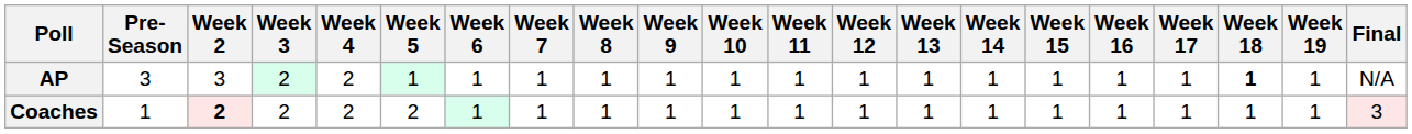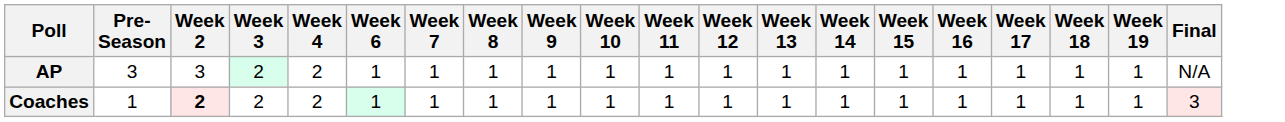 <table class="wikitable" style="white-space:nowrap;font-size:90%">
 <tr>
 <th>Poll</th>
 <th>Pre-<br>Season</th>
 <th>Week<br>2</th>
 <th>Week<br>3</th>
 <th>Week<br>4</th>
-<th>Week<br>5</th>
 <th>Week<br>6</th>
 <th>Week<br>7</th>
 <th>Week<br>8</th>
 <th>Week<br>9</th>
 <th>Week<br>10</th>
 <th>Week<br>11</th>
 <th>Week<br>12</th>
 <th>Week<br>13</th>
 <th>Week<br>14</th>
 <th>Week<br>15</th>
 <th>Week<br>16</th>
 <th>Week<br>17</th>
 <th>Week<br>18</th>
 <th>Week<br>19</th>
 <th>Final</th>
 </tr>
 <tr style="text-align:center;">
 <th>AP</th>
 <td style="background:#FFF;">3</td>
 <td style="background:#FFF;">3</td>
 <td style="background:#D8FFEB;">2</td>
 <td style="background:#FFF;">2</td>
-<td style="background:#D8FFEB;">1</td>
 <td style="background:#FFF;">1</td>
 <td style="background:#FFF;">1</td>
 <td style="background:#FFF;">1</td>
 <td style="background:#FFF;">1</td>
 <td style="background:#FFF;">1</td>
 <td style="background:#FFF;">1</td>
 <td style="background:#FFF;">1</td>
 <td style="background:#FFF;">1</td>
 <td style="background:#FFF;">1</td>
 <td style="background:#FFF;">1</td>
 <td style="background:#FFF;">1</td>
 <td style="background:#FFF;">1</td>
-<td style="background:#FFF;"><strong>1</strong></td>
+<td style="background:#FFF;">1</td>
 <td style="background:#FFF;">1</td>
 <td style="background:#FFF;">N/A</td>
 </tr>
 <tr style="text-align:center;">
 <th>Coaches</th>
 <td style="background:#FFF;">1</td>
 <td style="background:#FFE6E6;"><strong>2</strong></td>
-<td style="background:#FFF;">2</td>
 <td style="background:#FFF;">2</td>
 <td style="background:#FFF;">2</td>
 <td style="background:#D8FFEB;">1</td>
 <td style="background:#FFF;">1</td>
 <td style="background:#FFF;">1</td>
 <td style="background:#FFF;">1</td>
 <td style="background:#FFF;">1</td>
 <td style="background:#FFF;">1</td>
 <td style="background:#FFF;">1</td>
 <td style="background:#FFF;">1</td>
 <td style="background:#FFF;">1</td>
 <td style="background:#FFF;">1</td>
 <td style="background:#FFF;">1</td>
 <td style="background:#FFF;">1</td>
 <td style="background:#FFF;">1</td>
 <td style="background:#FFF;">1</td>
 <td style="background:#FFE6E6;">3</td>
 </tr>
 </table>
